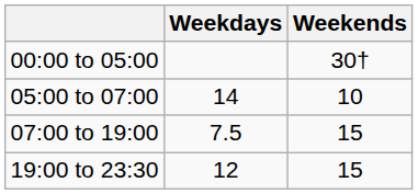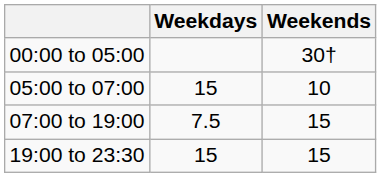 <table class="wikitable" style="text-align:center;">
 <tr>
 <th></th>
 <th>Weekdays</th>
 <th>Weekends</th>
 </tr>
 <tr>
 <td>00:00 to 05:00</td>
 <td></td>
 <td>30†</td>
 </tr>
 <tr>
 <td>05:00 to 07:00</td>
-<td>14</td>
+<td>15</td>
 <td>10</td>
 </tr>
 <tr>
 <td>07:00 to 19:00</td>
 <td>7.5</td>
 <td>15</td>
 </tr>
 <tr>
 <td>19:00 to 23:30</td>
-<td>12</td>
+<td>15</td>
 <td>15</td>
 </tr>
 </table>
